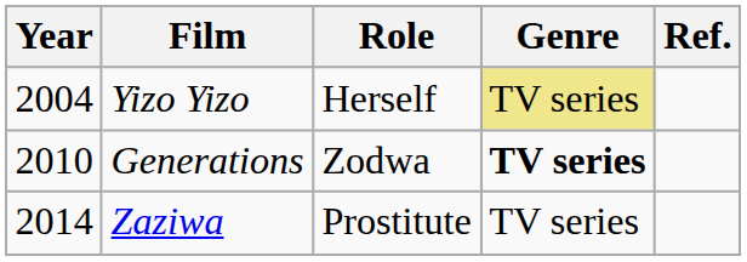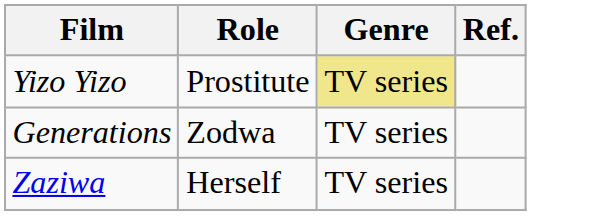 <table class="wikitable">
 <tr>
-<th>Year</th>
 <th>Film</th>
 <th>Role</th>
 <th>Genre</th>
 <th>Ref.</th>
 </tr>
 <tr>
-<td>2004</td>
 <td><em>Yizo Yizo</em></td>
-<td>Herself</td>
+<td>Prostitute</td>
 <td style="background: khaki;">TV series</td>
 <td></td>
 </tr>
 <tr>
-<td>2010</td>
 <td><em>Generations</em></td>
 <td>Zodwa</td>
-<td><strong>TV series</strong></td>
+<td>TV series</td>
 <td></td>
 </tr>
 <tr>
-<td>2014</td>
 <td><em><a href='#'>Zaziwa</a></em></td>
-<td>Prostitute</td>
+<td>Herself</td>
 <td>TV series</td>
 <td></td>
 </tr>
 </table>
